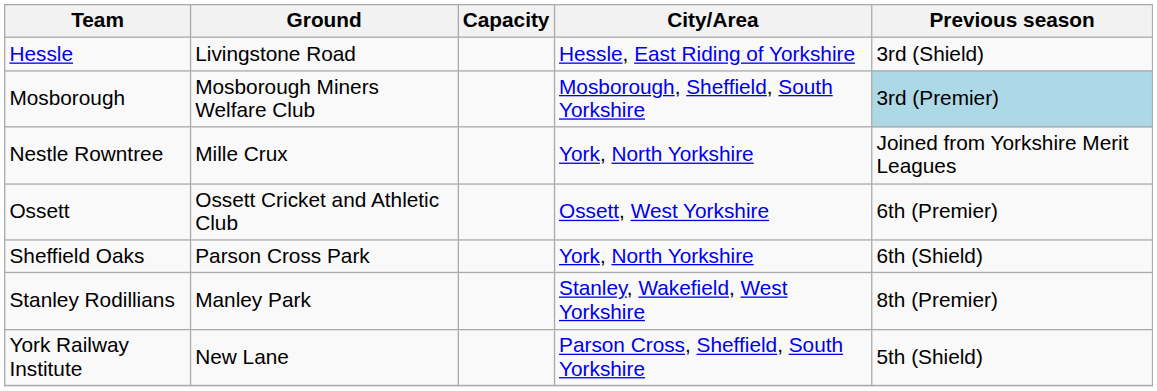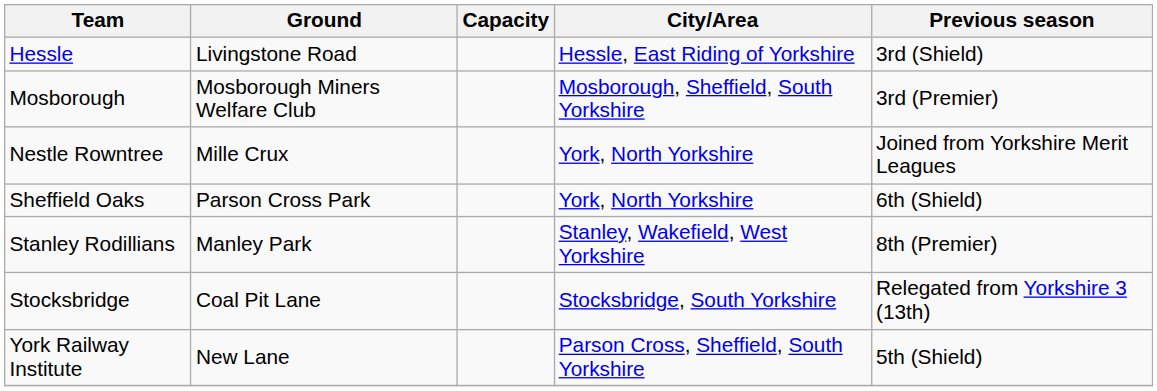 <table class="wikitable sortable" width=100%>
 <tr>
 <th>Team</th>
 <th>Ground</th>
 <th>Capacity</th>
 <th>City/Area</th>
 <th>Previous season</th>
 </tr>
 <tr>
 <td><a href='#'>Hessle</a></td>
 <td>Livingstone Road</td>
 <td></td>
 <td><a href='#'>Hessle</a>, <a href='#'>East Riding of Yorkshire</a></td>
 <td>3rd (Shield)</td>
 </tr>
 <tr>
 <td>Mosborough</td>
 <td>Mosborough Miners Welfare Club</td>
 <td></td>
 <td><a href='#'>Mosborough</a>, <a href='#'>Sheffield</a>, <a href='#'>South Yorkshire</a></td>
-<td style="background: lightblue;">3rd (Premier)</td>
+<td>3rd (Premier)</td>
 </tr>
 <tr>
 <td>Nestle Rowntree</td>
 <td>Mille Crux</td>
 <td></td>
 <td><a href='#'>York</a>, <a href='#'>North Yorkshire</a></td>
 <td>Joined from Yorkshire Merit Leagues</td>
-</tr>
-<tr>
-<td>Ossett</td>
-<td>Ossett Cricket and Athletic Club</td>
-<td></td>
-<td><a href='#'>Ossett</a>, <a href='#'>West Yorkshire</a></td>
-<td>6th (Premier)</td>
 </tr>
 <tr>
 <td>Sheffield Oaks</td>
 <td>Parson Cross Park</td>
 <td></td>
 <td><a href='#'>York</a>, <a href='#'>North Yorkshire</a></td>
 <td>6th (Shield)</td>
 </tr>
 <tr>
 <td>Stanley Rodillians</td>
 <td>Manley Park</td>
 <td></td>
 <td><a href='#'>Stanley</a>, <a href='#'>Wakefield</a>, <a href='#'>West Yorkshire</a></td>
 <td>8th (Premier)</td>
 </tr>
 <tr>
+<td>Stocksbridge</td>
+<td>Coal Pit Lane</td>
+<td></td>
+<td><a href='#'>Stocksbridge</a>, <a href='#'>South Yorkshire</a></td>
+<td>Relegated from <a href='#'>Yorkshire 3</a> (13th)</td>
+</tr>
+<tr>
 <td>York Railway Institute</td>
 <td>New Lane</td>
 <td></td>
 <td><a href='#'>Parson Cross</a>, <a href='#'>Sheffield</a>, <a href='#'>South Yorkshire</a></td>
 <td>5th (Shield)</td>
 </tr>
 <tr>
 </tr>
 </table>
